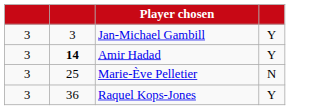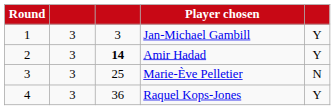 <table class="wikitable" style="text-align:left">
 <tr>
+<th style="background:#C80815; color:white" width="50px">Round</th>
 <th style="background:#C80815; color:white" width="50px"></th>
 <th style="background:#C80815; color:white" width="50px"></th>
 <th style="background:#C80815; color:white" width="200px">Player chosen</th>
 <th style="background:#C80815; color:white" width="25px"></th>
 </tr>
 <tr>
+<td style="text-align:center">1</td>
 <td style="text-align:center">3</td>
 <td style="text-align:center">3</td>
 <td> <a href='#'>Jan-Michael Gambill</a></td>
 <td style="text-align:center">Y</td>
 </tr>
 <tr>
+<td style="text-align:center">2</td>
 <td style="text-align:center">3</td>
 <td style="text-align:center"><strong>14</strong></td>
 <td> <a href='#'>Amir Hadad</a></td>
 <td style="text-align:center">Y</td>
 </tr>
 <tr>
 <td style="text-align:center">3</td>
+<td style="text-align:center">3</td>
 <td style="text-align:center">25</td>
 <td> <a href='#'>Marie-Ève Pelletier</a></td>
 <td style="text-align:center">N</td>
 </tr>
 <tr>
+<td style="text-align:center">4</td>
 <td style="text-align:center">3</td>
 <td style="text-align:center">36</td>
 <td> <a href='#'>Raquel Kops-Jones</a></td>
 <td style="text-align:center">Y</td>
 </tr>
 </table>
